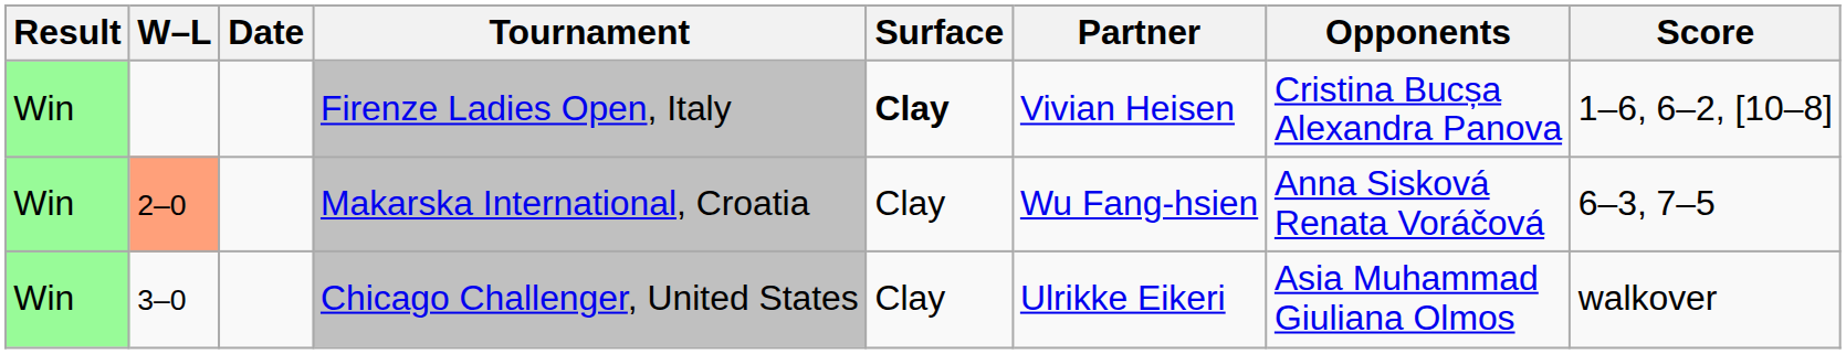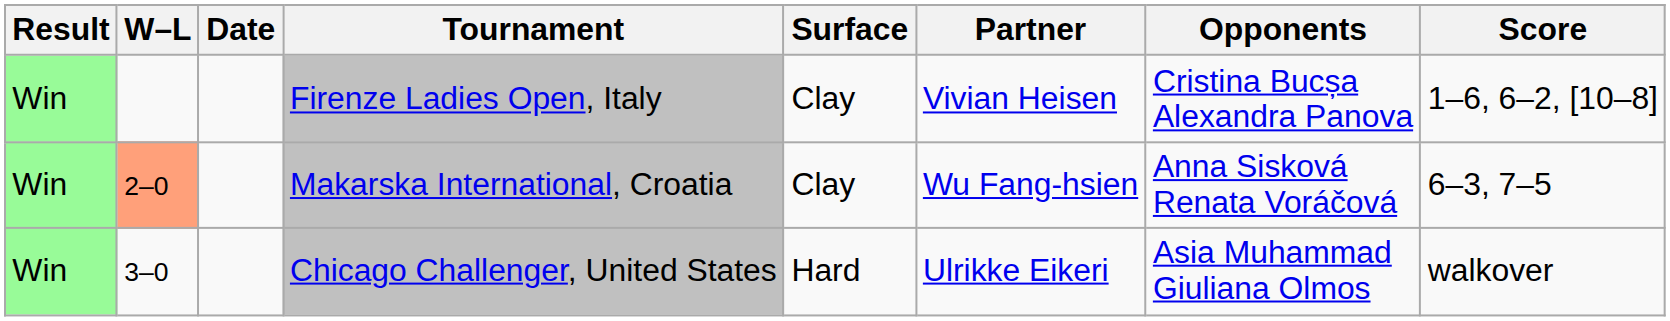 <table class="sortable wikitable nowrap">
 <tr>
 <th>Result</th>
 <th class="unsortable">W–L</th>
 <th>Date</th>
 <th>Tournament</th>
 <th>Surface</th>
 <th>Partner</th>
 <th>Opponents</th>
 <th class="unsortable">Score</th>
 </tr>
 <tr>
 <td style="background:#98fb98;">Win</td>
 <td></td>
 <td><a href='#'></a></td>
 <td bgcolor=silver><a href='#'>Firenze Ladies Open</a>, Italy</td>
-<td><strong>Clay</strong></td>
+<td>Clay</td>
 <td> <a href='#'>Vivian Heisen</a></td>
 <td> <a href='#'>Cristina Bucșa</a> <br>  <a href='#'>Alexandra Panova</a></td>
 <td>1–6, 6–2, [10–8]</td>
 </tr>
 <tr>
 <td style="background:#98fb98;">Win</td>
 <td style="background: lightsalmon;"><small>2–0</small></td>
 <td><a href='#'></a></td>
 <td bgcolor=silver><a href='#'>Makarska International</a>, Croatia</td>
 <td>Clay</td>
 <td> <a href='#'>Wu Fang-hsien</a></td>
 <td> <a href='#'>Anna Sisková</a> <br>  <a href='#'>Renata Voráčová</a></td>
 <td>6–3, 7–5</td>
 </tr>
 <tr>
 <td bgcolor=98FB98>Win</td>
 <td><small>3–0</small></td>
 <td><a href='#'></a></td>
 <td bgcolor=silver><a href='#'>Chicago Challenger</a>, United States</td>
-<td>Clay</td>
+<td>Hard</td>
 <td> <a href='#'>Ulrikke Eikeri</a></td>
 <td> <a href='#'>Asia Muhammad</a> <br>  <a href='#'>Giuliana Olmos</a></td>
 <td>walkover</td>
 </tr>
 </table>
